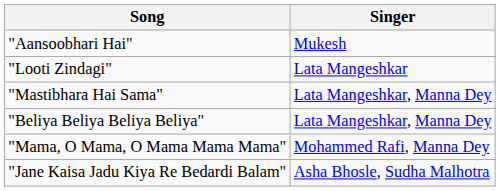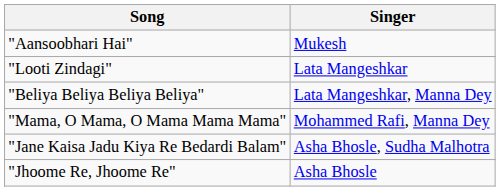 <table class="wikitable">
 <tr>
 <th>Song</th>
 <th>Singer</th>
 </tr>
 <tr>
 <td>"Aansoobhari Hai"</td>
 <td><a href='#'>Mukesh</a></td>
 </tr>
 <tr>
 <td>"Looti Zindagi"</td>
 <td><a href='#'>Lata Mangeshkar</a></td>
 </tr>
 <tr>
-<td>"Mastibhara Hai Sama"</td>
-<td><a href='#'>Lata Mangeshkar</a>, <a href='#'>Manna Dey</a></td>
-</tr>
-<tr>
 <td>"Beliya Beliya Beliya Beliya"</td>
 <td><a href='#'>Lata Mangeshkar</a>, <a href='#'>Manna Dey</a></td>
 </tr>
 <tr>
 <td>"Mama, O Mama, O Mama Mama Mama"</td>
 <td><a href='#'>Mohammed Rafi</a>, <a href='#'>Manna Dey</a></td>
 </tr>
 <tr>
 <td>"Jane Kaisa Jadu Kiya Re Bedardi Balam"</td>
 <td><a href='#'>Asha Bhosle</a>, <a href='#'>Sudha Malhotra</a></td>
 </tr>
+<tr>
+<td>"Jhoome Re, Jhoome Re"</td>
+<td><a href='#'>Asha Bhosle</a></td>
+</tr>
 </table>
